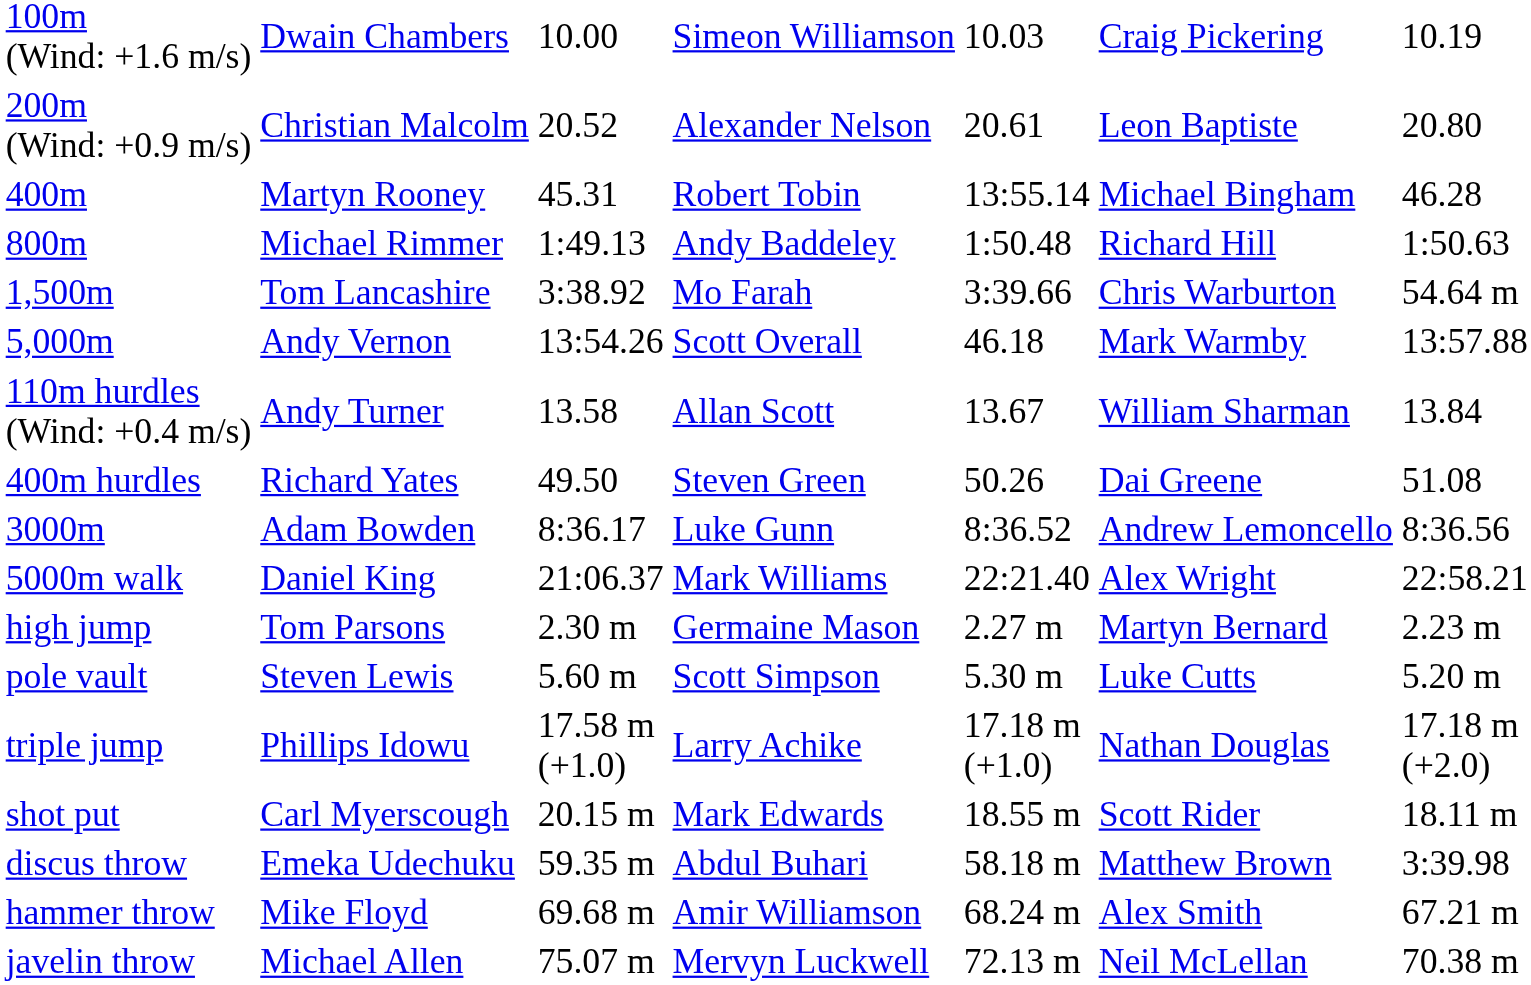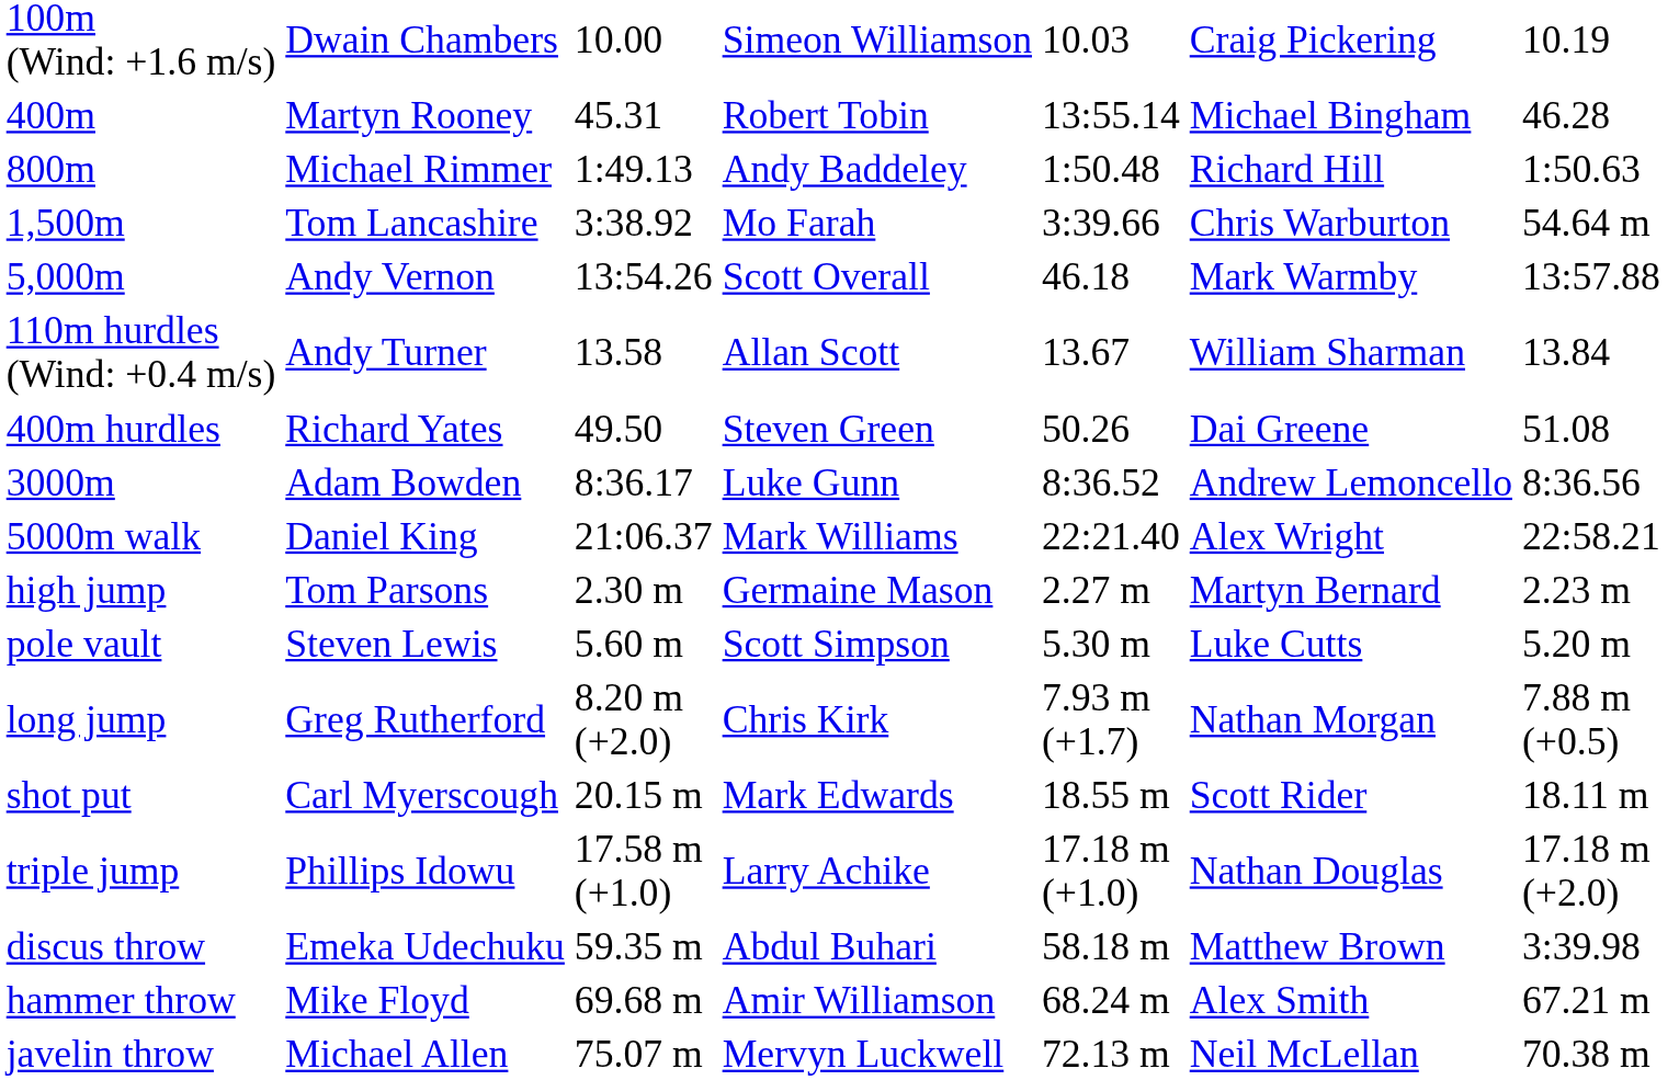 <table>
 <tr>
 <td><a href='#'>100m</a><br>(Wind: +1.6 m/s)</td>
 <td><a href='#'>Dwain Chambers</a></td>
 <td>10.00</td>
 <td><a href='#'>Simeon Williamson</a></td>
 <td>10.03</td>
 <td><a href='#'>Craig Pickering</a></td>
 <td>10.19</td>
-</tr>
-<tr>
-<td><a href='#'>200m</a><br>(Wind: +0.9 m/s)</td>
-<td> <a href='#'>Christian Malcolm</a></td>
-<td>20.52</td>
-<td><a href='#'>Alexander Nelson</a></td>
-<td>20.61</td>
-<td><a href='#'>Leon Baptiste</a></td>
-<td>20.80</td>
 </tr>
 <tr>
 <td><a href='#'>400m</a></td>
 <td><a href='#'>Martyn Rooney</a></td>
 <td>45.31</td>
 <td><a href='#'>Robert Tobin</a></td>
 <td>13:55.14</td>
 <td><a href='#'>Michael Bingham</a></td>
 <td>46.28</td>
 </tr>
 <tr>
 <td><a href='#'>800m</a></td>
 <td><a href='#'>Michael Rimmer</a></td>
 <td>1:49.13</td>
 <td><a href='#'>Andy Baddeley</a></td>
 <td>1:50.48</td>
 <td><a href='#'>Richard Hill</a></td>
 <td>1:50.63</td>
 </tr>
 <tr>
 <td><a href='#'>1,500m</a></td>
 <td><a href='#'>Tom Lancashire</a></td>
 <td>3:38.92</td>
 <td><a href='#'>Mo Farah</a></td>
 <td>3:39.66</td>
 <td><a href='#'>Chris Warburton</a></td>
 <td>54.64 m</td>
 </tr>
 <tr>
 <td><a href='#'>5,000m</a></td>
 <td><a href='#'>Andy Vernon</a></td>
 <td>13:54.26</td>
 <td><a href='#'>Scott Overall</a></td>
 <td>46.18</td>
 <td><a href='#'>Mark Warmby</a></td>
 <td>13:57.88</td>
 </tr>
 <tr>
 <td><a href='#'>110m hurdles</a><br>(Wind: +0.4 m/s)</td>
 <td><a href='#'>Andy Turner</a></td>
 <td>13.58</td>
 <td> <a href='#'>Allan Scott</a></td>
 <td>13.67</td>
 <td><a href='#'>William Sharman</a></td>
 <td>13.84</td>
 </tr>
 <tr>
 <td><a href='#'>400m hurdles</a></td>
 <td><a href='#'>Richard Yates</a></td>
 <td>49.50</td>
 <td><a href='#'>Steven Green</a></td>
 <td>50.26</td>
 <td> <a href='#'>Dai Greene</a></td>
 <td>51.08</td>
 </tr>
 <tr>
 <td><a href='#'>3000m </a></td>
 <td><a href='#'>Adam Bowden</a></td>
 <td>8:36.17</td>
 <td><a href='#'>Luke Gunn</a></td>
 <td>8:36.52</td>
 <td><a href='#'>Andrew Lemoncello</a></td>
 <td>8:36.56</td>
 </tr>
 <tr>
 <td><a href='#'>5000m walk</a></td>
 <td><a href='#'>Daniel King</a></td>
 <td>21:06.37</td>
 <td><a href='#'>Mark Williams</a></td>
 <td>22:21.40</td>
 <td><a href='#'>Alex Wright</a></td>
 <td>22:58.21</td>
 </tr>
 <tr>
 <td><a href='#'>high jump</a></td>
 <td><a href='#'>Tom Parsons</a></td>
 <td>2.30 m</td>
 <td><a href='#'>Germaine Mason</a></td>
 <td>2.27 m</td>
 <td><a href='#'>Martyn Bernard</a></td>
 <td>2.23 m</td>
 </tr>
 <tr>
 <td><a href='#'>pole vault</a></td>
 <td><a href='#'>Steven Lewis</a></td>
 <td>5.60 m</td>
 <td><a href='#'>Scott Simpson</a></td>
 <td>5.30 m</td>
 <td><a href='#'>Luke Cutts</a></td>
 <td>5.20 m</td>
 </tr>
 <tr>
-<td><a href='#'>triple jump</a></td>
-<td><a href='#'>Phillips Idowu</a></td>
-<td>17.58 m<br>(+1.0)</td>
-<td><a href='#'>Larry Achike</a></td>
-<td>17.18 m<br>(+1.0)</td>
-<td><a href='#'>Nathan Douglas</a></td>
-<td>17.18 m<br>(+2.0)</td>
+<td><a href='#'>long jump</a></td>
+<td><a href='#'>Greg Rutherford</a></td>
+<td>8.20 m<br>(+2.0)</td>
+<td><a href='#'>Chris Kirk</a></td>
+<td>7.93 m<br>(+1.7)</td>
+<td><a href='#'>Nathan Morgan</a></td>
+<td>7.88 m<br>(+0.5)</td>
 </tr>
 <tr>
 <td><a href='#'>shot put</a></td>
 <td><a href='#'>Carl Myerscough</a></td>
 <td>20.15 m</td>
 <td><a href='#'>Mark Edwards</a></td>
 <td>18.55 m</td>
 <td><a href='#'>Scott Rider</a></td>
 <td>18.11 m</td>
+</tr>
+<tr>
+<td><a href='#'>triple jump</a></td>
+<td><a href='#'>Phillips Idowu</a></td>
+<td>17.58 m<br>(+1.0)</td>
+<td><a href='#'>Larry Achike</a></td>
+<td>17.18 m<br>(+1.0)</td>
+<td><a href='#'>Nathan Douglas</a></td>
+<td>17.18 m<br>(+2.0)</td>
 </tr>
 <tr>
 <td><a href='#'>discus throw</a></td>
 <td><a href='#'>Emeka Udechuku</a></td>
 <td>59.35 m</td>
 <td><a href='#'>Abdul Buhari</a></td>
 <td>58.18 m</td>
 <td><a href='#'>Matthew Brown</a></td>
 <td>3:39.98</td>
 </tr>
 <tr>
 <td><a href='#'>hammer throw</a></td>
 <td><a href='#'>Mike Floyd</a></td>
 <td>69.68 m</td>
 <td><a href='#'>Amir Williamson</a></td>
 <td>68.24 m</td>
 <td><a href='#'>Alex Smith</a></td>
 <td>67.21 m</td>
 </tr>
 <tr>
 <td><a href='#'>javelin throw</a></td>
 <td> <a href='#'>Michael Allen</a></td>
 <td>75.07 m</td>
 <td><a href='#'>Mervyn Luckwell</a></td>
 <td>72.13 m</td>
 <td><a href='#'>Neil McLellan</a></td>
 <td>70.38 m</td>
 </tr>
 </table>
